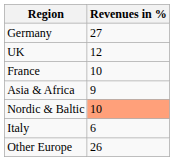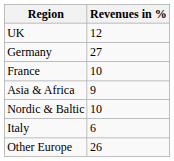 <table class="wikitable">
 <tr>
 <th>Region</th>
 <th>Revenues in %</th>
 </tr>
 <tr>
+<td>UK</td>
+<td>12</td>
+</tr>
+<tr>
 <td>Germany</td>
 <td>27</td>
-</tr>
-<tr>
-<td>UK</td>
-<td>12</td>
 </tr>
 <tr>
 <td>France</td>
 <td>10</td>
 </tr>
 <tr>
 <td>Asia & Africa</td>
 <td>9</td>
 </tr>
 <tr>
 <td>Nordic & Baltic</td>
-<td style="background: lightsalmon;">10</td>
+<td>10</td>
 </tr>
 <tr>
 <td>Italy</td>
 <td>6</td>
 </tr>
 <tr>
 <td>Other Europe</td>
 <td>26</td>
 </tr>
 </table>
